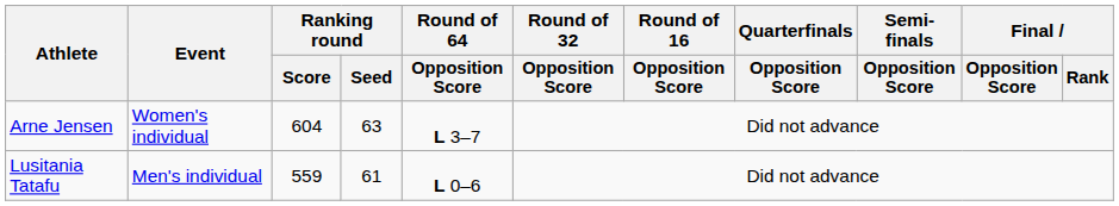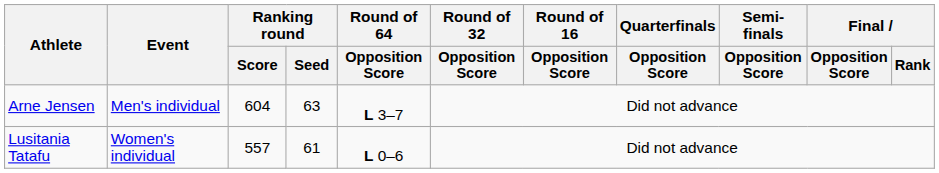 <table class="wikitable" style="font-size:90%">
 <tr>
 <th rowspan=2>Athlete</th>
 <th rowspan=2>Event</th>
 <th colspan="2">Ranking round</th>
 <th>Round of 64</th>
 <th>Round of 32</th>
 <th>Round of 16</th>
 <th>Quarterfinals</th>
 <th>Semi-finals</th>
 <th colspan="2">Final / </th>
 </tr>
 <tr style="font-size:95%">
 <th>Score</th>
 <th>Seed</th>
 <th>Opposition<br>Score</th>
 <th>Opposition<br>Score</th>
 <th>Opposition<br>Score</th>
 <th>Opposition<br>Score</th>
 <th>Opposition<br>Score</th>
 <th>Opposition<br>Score</th>
 <th>Rank</th>
 </tr>
 <tr align=center>
 <td align=left><a href='#'>Arne Jensen</a></td>
-<td align=left><a href='#'>Women's individual</a></td>
+<td align=left><a href='#'>Men's individual</a></td>
 <td>604</td>
 <td>63</td>
 <td><br><strong>L</strong> 3–7</td>
 <td colspan=6>Did not advance</td>
 </tr>
 <tr align=center>
 <td align=left><a href='#'>Lusitania Tatafu</a></td>
-<td align=left><a href='#'>Men's individual</a></td>
-<td>559</td>
+<td align=left><a href='#'>Women's individual</a></td>
+<td>557</td>
 <td>61</td>
 <td><br><strong>L</strong> 0–6</td>
 <td colspan=6>Did not advance</td>
 </tr>
 </table>
